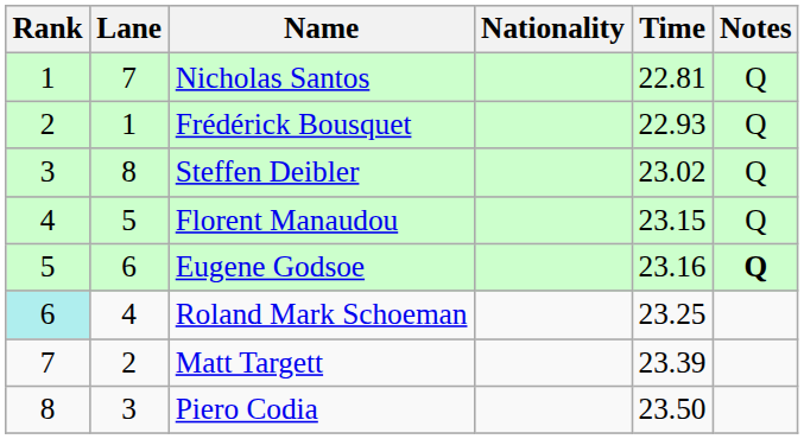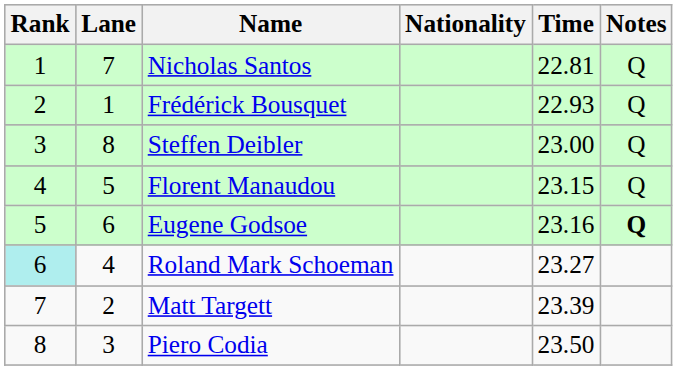 <table class="wikitable sortable" style="text-align:center">
 <tr>
 <th>Rank</th>
 <th>Lane</th>
 <th>Name</th>
 <th>Nationality</th>
 <th>Time</th>
 <th>Notes</th>
 </tr>
 <tr bgcolor=ccffcc>
 <td>1</td>
 <td>7</td>
 <td align=left><a href='#'>Nicholas Santos</a></td>
 <td align=left></td>
 <td>22.81</td>
 <td>Q</td>
 </tr>
 <tr bgcolor=ccffcc>
 <td>2</td>
 <td>1</td>
 <td align=left><a href='#'>Frédérick Bousquet</a></td>
 <td align=left></td>
 <td>22.93</td>
 <td>Q</td>
 </tr>
 <tr bgcolor=ccffcc>
 <td>3</td>
 <td>8</td>
 <td align=left><a href='#'>Steffen Deibler</a></td>
 <td align=left></td>
-<td>23.02</td>
+<td>23.00</td>
 <td>Q</td>
 </tr>
 <tr bgcolor=ccffcc>
 <td>4</td>
 <td>5</td>
 <td align=left><a href='#'>Florent Manaudou</a></td>
 <td align=left></td>
 <td>23.15</td>
 <td>Q</td>
 </tr>
 <tr bgcolor=ccffcc>
 <td>5</td>
 <td>6</td>
 <td align=left><a href='#'>Eugene Godsoe</a></td>
 <td align=left></td>
 <td>23.16</td>
 <td><strong>Q</strong></td>
 </tr>
 <tr>
 <td style="background: paleturquoise;">6</td>
 <td>4</td>
 <td align=left><a href='#'>Roland Mark Schoeman</a></td>
 <td align=left></td>
-<td>23.25</td>
+<td>23.27</td>
 <td></td>
 </tr>
 <tr>
 <td>7</td>
 <td>2</td>
 <td align=left><a href='#'>Matt Targett</a></td>
 <td align=left></td>
 <td>23.39</td>
 <td></td>
 </tr>
 <tr>
 <td>8</td>
 <td>3</td>
 <td align=left><a href='#'>Piero Codia</a></td>
 <td align=left></td>
 <td>23.50</td>
 <td></td>
 </tr>
 </table>
